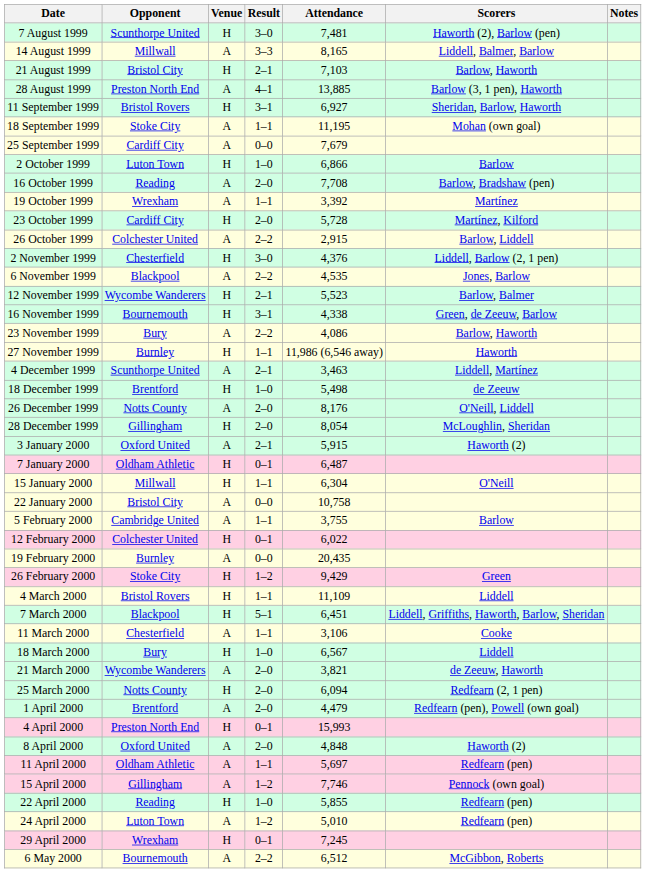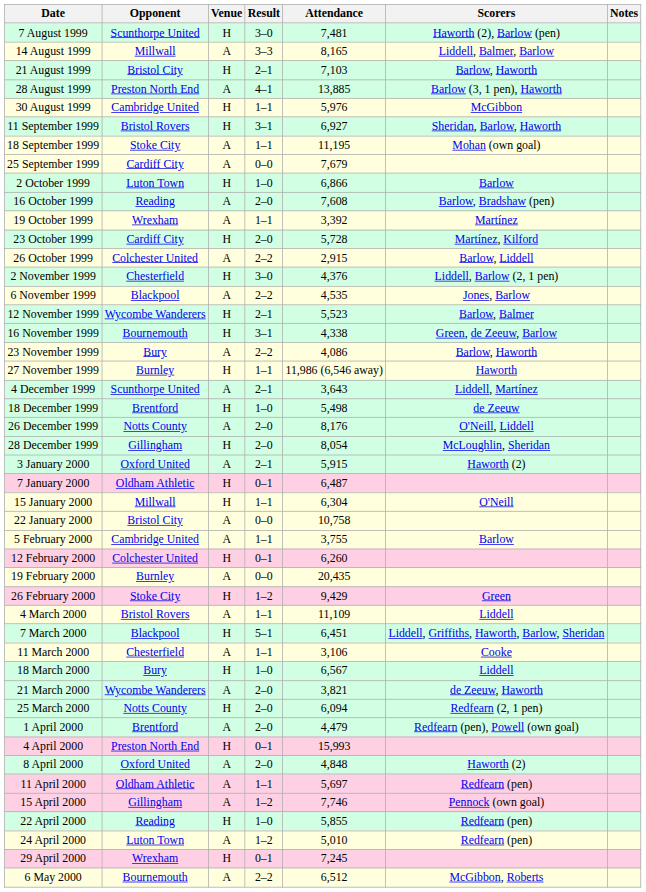 <table class="wikitable sortable" style="font-size:100%; text-align:center">
 <tr>
 <th>Date</th>
 <th>Opponent</th>
 <th>Venue</th>
 <th>Result</th>
 <th>Attendance</th>
 <th>Scorers</th>
 <th>Notes</th>
 </tr>
 <tr style="background-color: #d0ffe3;">
 <td>7 August 1999</td>
 <td><a href='#'>Scunthorpe United</a></td>
 <td>H</td>
 <td>3–0</td>
 <td>7,481</td>
 <td><a href='#'>Haworth</a> (2), <a href='#'>Barlow</a> (pen)</td>
 <td></td>
 </tr>
 <tr style="background-color: #ffffdd;">
 <td>14 August 1999</td>
 <td><a href='#'>Millwall</a></td>
 <td>A</td>
 <td>3–3</td>
 <td>8,165</td>
 <td><a href='#'>Liddell</a>, <a href='#'>Balmer</a>, <a href='#'>Barlow</a></td>
 <td></td>
 </tr>
 <tr style="background-color: #d0ffe3;">
 <td>21 August 1999</td>
 <td><a href='#'>Bristol City</a></td>
 <td>H</td>
 <td>2–1</td>
 <td>7,103</td>
 <td><a href='#'>Barlow</a>, <a href='#'>Haworth</a></td>
 <td></td>
 </tr>
 <tr style="background-color: #d0ffe3;">
 <td>28 August 1999</td>
 <td><a href='#'>Preston North End</a></td>
 <td>A</td>
 <td>4–1</td>
 <td>13,885</td>
 <td><a href='#'>Barlow</a> (3, 1 pen), <a href='#'>Haworth</a></td>
 <td></td>
 </tr>
+<tr style="background-color: #ffffdd;">
+<td>30 August 1999</td>
+<td><a href='#'>Cambridge United</a></td>
+<td>H</td>
+<td>1–1</td>
+<td>5,976</td>
+<td><a href='#'>McGibbon</a></td>
+<td></td>
+</tr>
 <tr style="background-color: #d0ffe3;">
 <td>11 September 1999</td>
 <td><a href='#'>Bristol Rovers</a></td>
 <td>H</td>
 <td>3–1</td>
 <td>6,927</td>
 <td><a href='#'>Sheridan</a>, <a href='#'>Barlow</a>, <a href='#'>Haworth</a></td>
 <td></td>
 </tr>
 <tr style="background-color: #ffffdd;">
 <td>18 September 1999</td>
 <td><a href='#'>Stoke City</a></td>
 <td>A</td>
 <td>1–1</td>
 <td>11,195</td>
 <td><a href='#'>Mohan</a> (own goal)</td>
 <td></td>
 </tr>
 <tr style="background-color: #ffffdd;">
 <td>25 September 1999</td>
 <td><a href='#'>Cardiff City</a></td>
 <td>A</td>
 <td>0–0</td>
 <td>7,679</td>
 <td></td>
 <td></td>
 </tr>
 <tr style="background-color: #d0ffe3;">
 <td>2 October 1999</td>
 <td><a href='#'>Luton Town</a></td>
 <td>H</td>
 <td>1–0</td>
 <td>6,866</td>
 <td><a href='#'>Barlow</a></td>
 <td></td>
 </tr>
 <tr style="background-color: #d0ffe3;">
 <td>16 October 1999</td>
 <td><a href='#'>Reading</a></td>
 <td>A</td>
 <td>2–0</td>
-<td>7,708</td>
+<td>7,608</td>
 <td><a href='#'>Barlow</a>, <a href='#'>Bradshaw</a> (pen)</td>
 <td></td>
 </tr>
 <tr style="background-color: #ffffdd;">
 <td>19 October 1999</td>
 <td><a href='#'>Wrexham</a></td>
 <td>A</td>
 <td>1–1</td>
 <td>3,392</td>
 <td><a href='#'>Martínez</a></td>
 <td></td>
 </tr>
 <tr style="background-color: #d0ffe3;">
 <td>23 October 1999</td>
 <td><a href='#'>Cardiff City</a></td>
 <td>H</td>
 <td>2–0</td>
 <td>5,728</td>
 <td><a href='#'>Martínez</a>, <a href='#'>Kilford</a></td>
 <td></td>
 </tr>
 <tr style="background-color: #ffffdd;">
 <td>26 October 1999</td>
 <td><a href='#'>Colchester United</a></td>
 <td>A</td>
 <td>2–2</td>
 <td>2,915</td>
 <td><a href='#'>Barlow</a>, <a href='#'>Liddell</a></td>
 <td></td>
 </tr>
 <tr style="background-color: #d0ffe3;">
 <td>2 November 1999</td>
 <td><a href='#'>Chesterfield</a></td>
 <td>H</td>
 <td>3–0</td>
 <td>4,376</td>
 <td><a href='#'>Liddell</a>, <a href='#'>Barlow</a> (2, 1 pen)</td>
 <td></td>
 </tr>
 <tr style="background-color: #ffffdd;">
 <td>6 November 1999</td>
 <td><a href='#'>Blackpool</a></td>
 <td>A</td>
 <td>2–2</td>
 <td>4,535</td>
 <td><a href='#'>Jones</a>, <a href='#'>Barlow</a></td>
 <td></td>
 </tr>
 <tr style="background-color: #d0ffe3;">
 <td>12 November 1999</td>
 <td><a href='#'>Wycombe Wanderers</a></td>
 <td>H</td>
 <td>2–1</td>
 <td>5,523</td>
 <td><a href='#'>Barlow</a>, <a href='#'>Balmer</a></td>
 <td></td>
 </tr>
 <tr style="background-color: #d0ffe3;">
 <td>16 November 1999</td>
 <td><a href='#'>Bournemouth</a></td>
 <td>H</td>
 <td>3–1</td>
 <td>4,338</td>
 <td><a href='#'>Green</a>, <a href='#'>de Zeeuw</a>, <a href='#'>Barlow</a></td>
 <td></td>
 </tr>
 <tr style="background-color: #ffffdd;">
 <td>23 November 1999</td>
 <td><a href='#'>Bury</a></td>
 <td>A</td>
 <td>2–2</td>
 <td>4,086</td>
 <td><a href='#'>Barlow</a>, <a href='#'>Haworth</a></td>
 <td></td>
 </tr>
 <tr style="background-color: #ffffdd;">
 <td>27 November 1999</td>
 <td><a href='#'>Burnley</a></td>
 <td>H</td>
 <td>1–1</td>
 <td>11,986 (6,546 away)</td>
 <td><a href='#'>Haworth</a></td>
 <td></td>
 </tr>
 <tr style="background-color: #d0ffe3;">
 <td>4 December 1999</td>
 <td><a href='#'>Scunthorpe United</a></td>
 <td>A</td>
 <td>2–1</td>
-<td>3,463</td>
+<td>3,643</td>
 <td><a href='#'>Liddell</a>, <a href='#'>Martínez</a></td>
 <td></td>
 </tr>
 <tr style="background-color: #d0ffe3;">
 <td>18 December 1999</td>
 <td><a href='#'>Brentford</a></td>
 <td>H</td>
 <td>1–0</td>
 <td>5,498</td>
 <td><a href='#'>de Zeeuw</a></td>
 <td></td>
 </tr>
 <tr style="background-color: #d0ffe3;">
 <td>26 December 1999</td>
 <td><a href='#'>Notts County</a></td>
 <td>A</td>
 <td>2–0</td>
 <td>8,176</td>
 <td><a href='#'>O'Neill</a>, <a href='#'>Liddell</a></td>
 <td></td>
 </tr>
 <tr style="background-color: #d0ffe3;">
 <td>28 December 1999</td>
 <td><a href='#'>Gillingham</a></td>
 <td>H</td>
 <td>2–0</td>
 <td>8,054</td>
 <td><a href='#'>McLoughlin</a>, <a href='#'>Sheridan</a></td>
 <td></td>
 </tr>
 <tr style="background-color: #d0ffe3;">
 <td>3 January 2000</td>
 <td><a href='#'>Oxford United</a></td>
 <td>A</td>
 <td>2–1</td>
 <td>5,915</td>
 <td><a href='#'>Haworth</a> (2)</td>
 <td></td>
 </tr>
 <tr style="background-color: #ffd0e3;">
 <td>7 January 2000</td>
 <td><a href='#'>Oldham Athletic</a></td>
 <td>H</td>
 <td>0–1</td>
 <td>6,487</td>
 <td></td>
 <td></td>
 </tr>
 <tr style="background-color: #ffffdd;">
 <td>15 January 2000</td>
 <td><a href='#'>Millwall</a></td>
 <td>H</td>
 <td>1–1</td>
 <td>6,304</td>
 <td><a href='#'>O'Neill</a></td>
 <td></td>
 </tr>
 <tr style="background-color: #ffffdd;">
 <td>22 January 2000</td>
 <td><a href='#'>Bristol City</a></td>
 <td>A</td>
 <td>0–0</td>
 <td>10,758</td>
 <td></td>
 <td></td>
 </tr>
 <tr style="background-color: #ffffdd;">
 <td>5 February 2000</td>
 <td><a href='#'>Cambridge United</a></td>
 <td>A</td>
 <td>1–1</td>
 <td>3,755</td>
 <td><a href='#'>Barlow</a></td>
 <td></td>
 </tr>
 <tr style="background-color: #ffd0e3;">
 <td>12 February 2000</td>
 <td><a href='#'>Colchester United</a></td>
 <td>H</td>
 <td>0–1</td>
-<td>6,022</td>
+<td>6,260</td>
 <td></td>
 <td></td>
 </tr>
 <tr style="background-color: #ffffdd;">
 <td>19 February 2000</td>
 <td><a href='#'>Burnley</a></td>
 <td>A</td>
 <td>0–0</td>
 <td>20,435</td>
 <td></td>
 <td></td>
 </tr>
 <tr style="background-color: #ffd0e3;">
 <td>26 February 2000</td>
 <td><a href='#'>Stoke City</a></td>
 <td>H</td>
 <td>1–2</td>
 <td>9,429</td>
 <td><a href='#'>Green</a></td>
 <td></td>
 </tr>
 <tr style="background-color: #ffffdd;">
 <td>4 March 2000</td>
 <td><a href='#'>Bristol Rovers</a></td>
-<td>H</td>
+<td>A</td>
 <td>1–1</td>
 <td>11,109</td>
 <td><a href='#'>Liddell</a></td>
 <td></td>
 </tr>
 <tr style="background-color: #d0ffe3;">
 <td>7 March 2000</td>
 <td><a href='#'>Blackpool</a></td>
 <td>H</td>
 <td>5–1</td>
 <td>6,451</td>
 <td><a href='#'>Liddell</a>, <a href='#'>Griffiths</a>, <a href='#'>Haworth</a>, <a href='#'>Barlow</a>, <a href='#'>Sheridan</a></td>
 <td></td>
 </tr>
 <tr style="background-color: #ffffdd;">
 <td>11 March 2000</td>
 <td><a href='#'>Chesterfield</a></td>
 <td>A</td>
 <td>1–1</td>
 <td>3,106</td>
 <td><a href='#'>Cooke</a></td>
 <td></td>
 </tr>
 <tr style="background-color: #d0ffe3;">
 <td>18 March 2000</td>
 <td><a href='#'>Bury</a></td>
 <td>H</td>
 <td>1–0</td>
 <td>6,567</td>
 <td><a href='#'>Liddell</a></td>
 <td></td>
 </tr>
 <tr style="background-color: #d0ffe3;">
 <td>21 March 2000</td>
 <td><a href='#'>Wycombe Wanderers</a></td>
 <td>A</td>
 <td>2–0</td>
 <td>3,821</td>
 <td><a href='#'>de Zeeuw</a>, <a href='#'>Haworth</a></td>
 <td></td>
 </tr>
 <tr style="background-color: #d0ffe3;">
 <td>25 March 2000</td>
 <td><a href='#'>Notts County</a></td>
 <td>H</td>
 <td>2–0</td>
 <td>6,094</td>
 <td><a href='#'>Redfearn</a> (2, 1 pen)</td>
 <td></td>
 </tr>
 <tr style="background-color: #d0ffe3;">
 <td>1 April 2000</td>
 <td><a href='#'>Brentford</a></td>
 <td>A</td>
 <td>2–0</td>
 <td>4,479</td>
 <td><a href='#'>Redfearn</a> (pen), <a href='#'>Powell</a> (own goal)</td>
 <td></td>
 </tr>
 <tr style="background-color: #ffd0e3;">
 <td>4 April 2000</td>
 <td><a href='#'>Preston North End</a></td>
 <td>H</td>
 <td>0–1</td>
 <td>15,993</td>
 <td></td>
 <td></td>
 </tr>
 <tr style="background-color: #d0ffe3;">
 <td>8 April 2000</td>
 <td><a href='#'>Oxford United</a></td>
 <td>A</td>
 <td>2–0</td>
 <td>4,848</td>
 <td><a href='#'>Haworth</a> (2)</td>
 <td></td>
 </tr>
 <tr style="background-color: #ffd0e3;">
 <td>11 April 2000</td>
 <td><a href='#'>Oldham Athletic</a></td>
 <td>A</td>
 <td>1–1</td>
 <td>5,697</td>
 <td><a href='#'>Redfearn</a> (pen)</td>
 <td></td>
 </tr>
 <tr style="background-color: #ffd0e3;">
 <td>15 April 2000</td>
 <td><a href='#'>Gillingham</a></td>
 <td>A</td>
 <td>1–2</td>
 <td>7,746</td>
 <td><a href='#'>Pennock</a> (own goal)</td>
 <td></td>
 </tr>
 <tr style="background-color: #d0ffe3;">
 <td>22 April 2000</td>
 <td><a href='#'>Reading</a></td>
 <td>H</td>
 <td>1–0</td>
 <td>5,855</td>
 <td><a href='#'>Redfearn</a> (pen)</td>
 <td></td>
 </tr>
 <tr style="background-color: #ffffdd;">
 <td>24 April 2000</td>
 <td><a href='#'>Luton Town</a></td>
 <td>A</td>
 <td>1–2</td>
 <td>5,010</td>
 <td><a href='#'>Redfearn</a> (pen)</td>
 <td></td>
 </tr>
 <tr style="background-color: #ffd0e3;">
 <td>29 April 2000</td>
 <td><a href='#'>Wrexham</a></td>
 <td>H</td>
 <td>0–1</td>
 <td>7,245</td>
 <td></td>
 <td></td>
 </tr>
 <tr style="background-color: #ffffdd;">
 <td>6 May 2000</td>
 <td><a href='#'>Bournemouth</a></td>
 <td>A</td>
 <td>2–2</td>
 <td>6,512</td>
 <td><a href='#'>McGibbon</a>, <a href='#'>Roberts</a></td>
 <td></td>
 </tr>
 </table>
